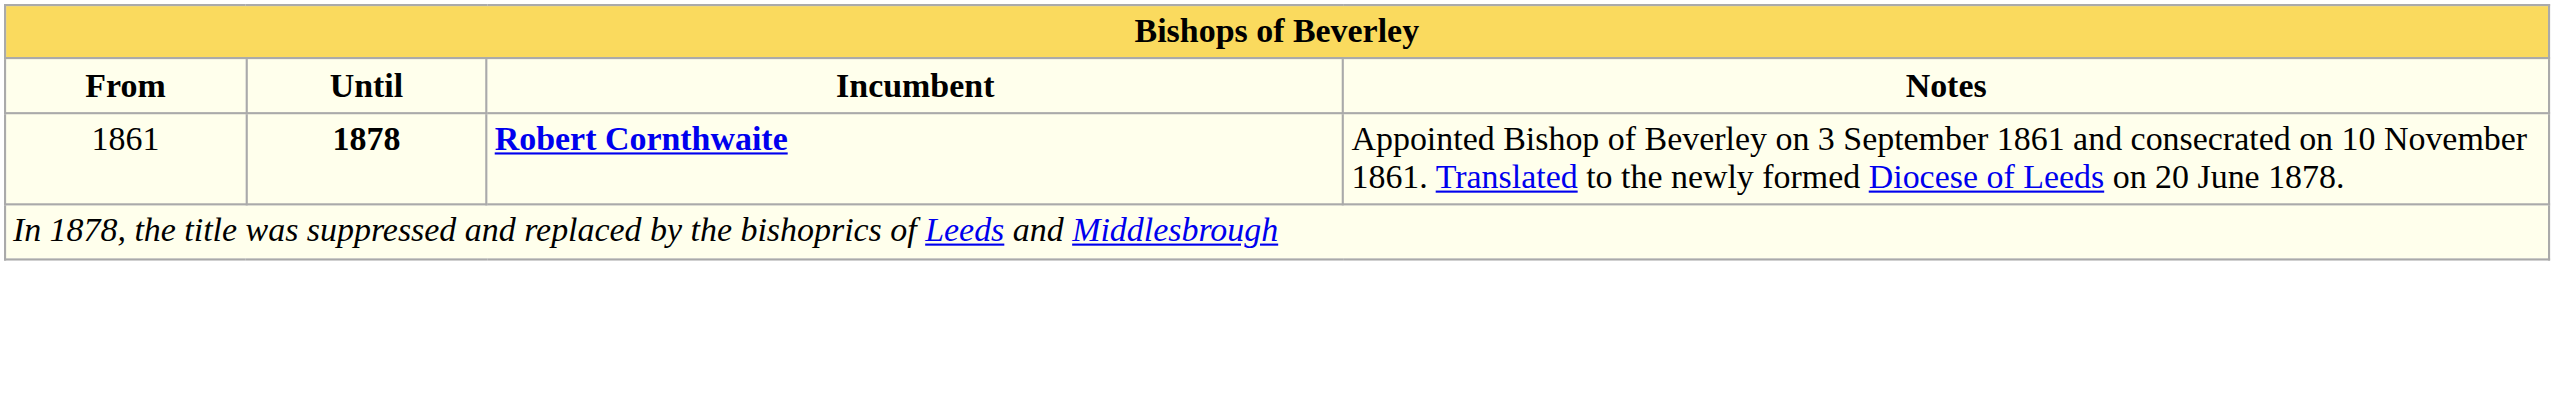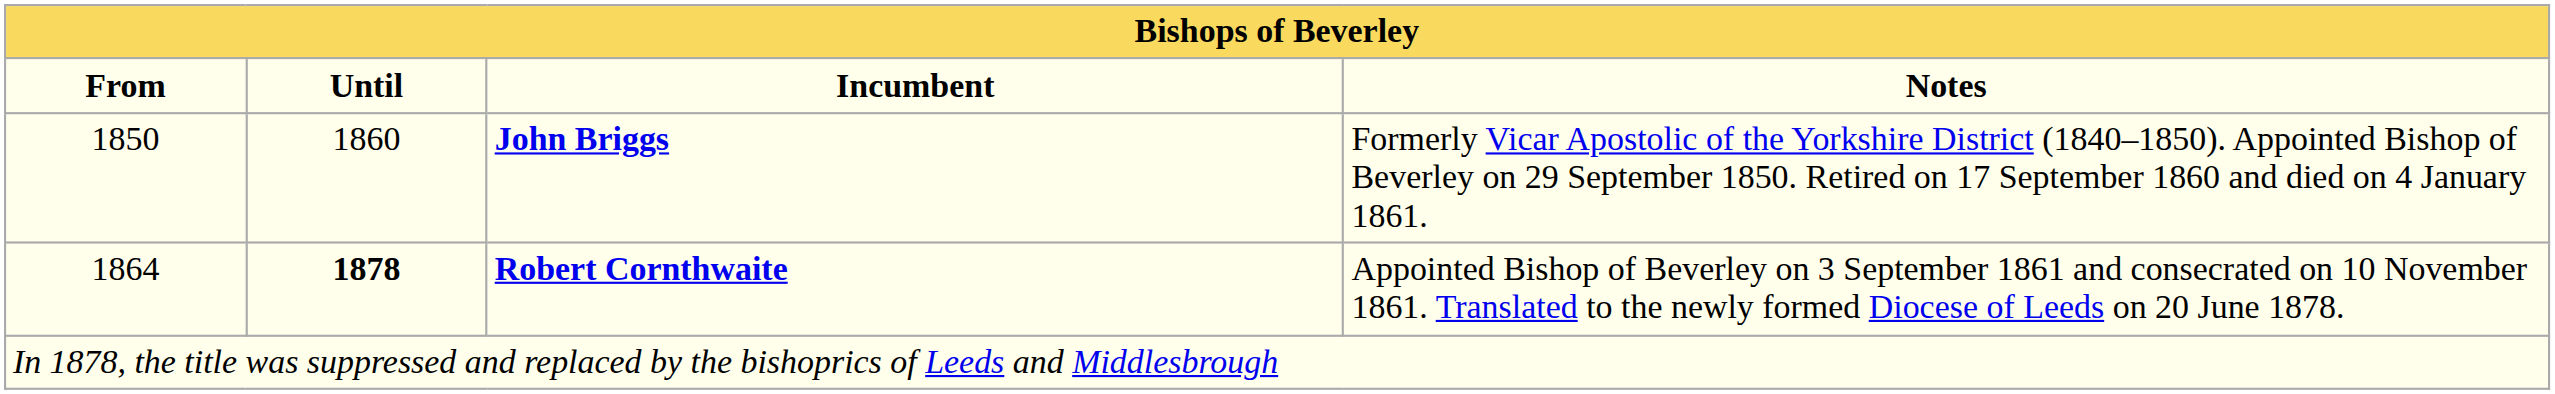 <table class="wikitable" style="width:95%; border:1">
 <tr>
 <th style="background-color:#FADA5E" colspan="4">Bishops of Beverley</th>
 </tr>
 <tr align=center>
 <th style="background-color:#ffffec" width="9%">From</th>
 <th style="background-color:#ffffec" width="9%">Until</th>
 <th style="background-color:#ffffec" width="32%">Incumbent</th>
 <th style="background-color:#ffffec" width="45%">Notes</th>
 </tr>
 <tr valign=top bgcolor="#ffffec">
-<td align="center">1861</td>
+<td align="center">1850</td>
+<td align="center">1860</td>
+<td><strong><a href='#'>John Briggs</a></strong></td>
+<td>Formerly <a href='#'>Vicar Apostolic of the Yorkshire District</a> (1840–1850). Appointed Bishop of Beverley on 29 September 1850. Retired on 17 September 1860 and died on 4 January 1861.</td>
+</tr>
+<tr valign=top bgcolor="#ffffec">
+<td align="center">1864</td>
 <td align="center"><strong>1878</strong></td>
 <td><strong><a href='#'>Robert Cornthwaite</a></strong></td>
 <td>Appointed Bishop of Beverley on 3 September 1861 and consecrated on 10 November 1861. <a href='#'>Translated</a> to the newly formed <a href='#'>Diocese of Leeds</a> on 20 June 1878.</td>
 </tr>
 <tr valign=top bgcolor="#ffffec">
 <td colspan="4"><em>In 1878, the title was suppressed and replaced by the bishoprics of <a href='#'>Leeds</a> and <a href='#'>Middlesbrough</a></em></td>
 </tr>
 </table>
